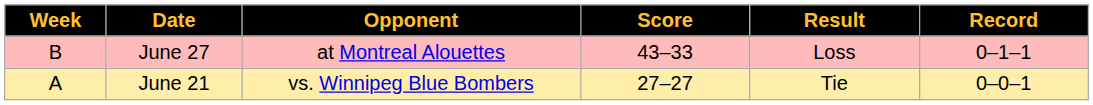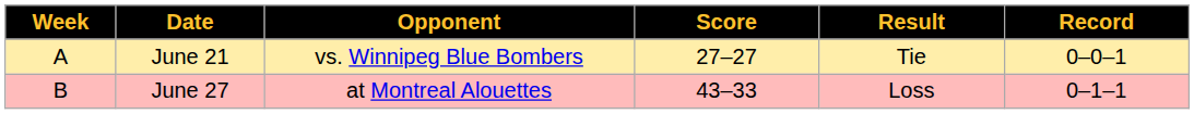 <table class="wikitable sortable">
 <tr>
 <th style="background:black;color:#FFC12D;"  width="6%">Week</th>
 <th style="background:black;color:#FFC12D;"  width="8%">Date</th>
 <th style="background:black;color:#FFC12D;"  width="20%">Opponent</th>
 <th style="background:black;color:#FFC12D;"  width="10%">Score</th>
 <th style="background:black;color:#FFC12D;"  width="10%">Result</th>
 <th style="background:black;color:#FFC12D;"  width="10%">Record</th>
 </tr>
+<tr align="center" bgcolor="#ffeeaa">
+<td>A</td>
+<td>June 21</td>
+<td>vs. <a href='#'>Winnipeg Blue Bombers</a></td>
+<td>27–27</td>
+<td>Tie</td>
+<td>0–0–1</td>
+</tr>
 <tr align="center" bgcolor="#ffbbbb">
 <td>B</td>
 <td>June 27</td>
 <td>at <a href='#'>Montreal Alouettes</a></td>
 <td>43–33</td>
 <td>Loss</td>
 <td>0–1–1</td>
 </tr>
-<tr align="center" bgcolor="#ffeeaa">
-<td>A</td>
-<td>June 21</td>
-<td>vs. <a href='#'>Winnipeg Blue Bombers</a></td>
-<td>27–27</td>
-<td>Tie</td>
-<td>0–0–1</td>
-</tr>
 </table>
